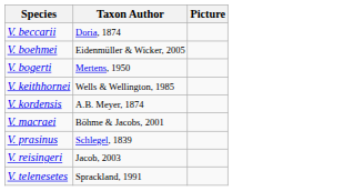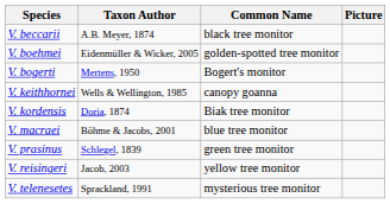 <table class="wikitable">
 <tr>
 <th>Species</th>
 <th>Taxon Author</th>
+<th>Common Name</th>
 <th>Picture</th>
 </tr>
 <tr>
 <td><em><a href='#'>V. beccarii</a></em></td>
-<td><small><a href='#'>Doria</a>, 1874</small></td>
+<td><small>A.B. Meyer, 1874</small></td>
+<td>black tree monitor</td>
 <td></td>
 </tr>
 <tr>
 <td><em><a href='#'>V. boehmei</a></em></td>
 <td><small>Eidenmüller & Wicker, 2005</small></td>
+<td>golden-spotted tree monitor</td>
 <td></td>
 </tr>
 <tr>
 <td><em><a href='#'>V. bogerti</a></em></td>
 <td><small><a href='#'>Mertens</a>, 1950</small></td>
+<td>Bogert's monitor</td>
 <td></td>
 </tr>
 <tr>
 <td><em><a href='#'>V. keithhornei</a></em></td>
 <td><small>Wells & Wellington, 1985</small></td>
+<td>canopy goanna</td>
 <td></td>
 </tr>
 <tr>
 <td><em><a href='#'>V. kordensis</a></em></td>
-<td><small>A.B. Meyer, 1874</small></td>
+<td><small><a href='#'>Doria</a>, 1874</small></td>
+<td>Biak tree monitor</td>
 <td></td>
 </tr>
 <tr>
 <td><em><a href='#'>V. macraei</a></em></td>
 <td><small>Böhme & Jacobs, 2001</small></td>
+<td>blue tree monitor</td>
 <td></td>
 </tr>
 <tr>
 <td><em><a href='#'>V. prasinus</a></em></td>
 <td><small><a href='#'>Schlegel</a>, 1839</small></td>
+<td>green tree monitor</td>
 <td></td>
 </tr>
 <tr>
 <td><em><a href='#'>V. reisingeri</a></em></td>
 <td><small>Jacob, 2003</small></td>
+<td>yellow tree monitor</td>
 <td></td>
 </tr>
 <tr>
 <td><em><a href='#'>V. telenesetes</a></em></td>
 <td><small>Sprackland, 1991</small></td>
+<td>mysterious tree monitor</td>
 <td></td>
 </tr>
 </table>
